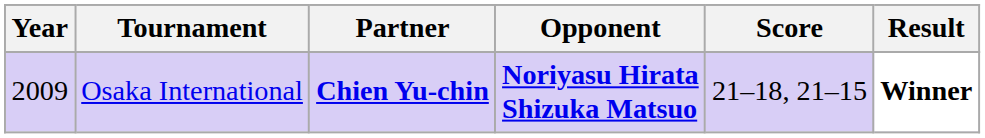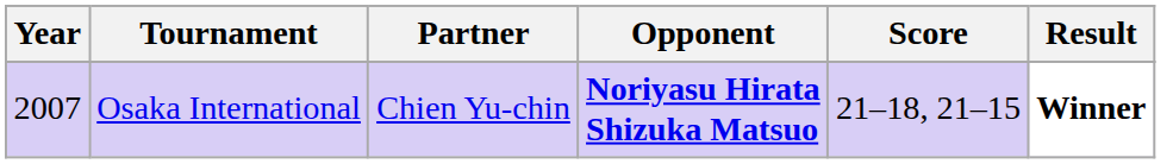 <table class="sortable wikitable" style="font-size: 90%;">
 <tr>
 <th>Year</th>
 <th>Tournament</th>
 <th>Partner</th>
 <th>Opponent</th>
 <th>Score</th>
 <th>Result</th>
 </tr>
 <tr>
 </tr>
 <tr style="background:#D8CEF6">
-<td align="center">2009</td>
+<td align="center">2007</td>
 <td align="left"><a href='#'>Osaka International</a></td>
-<td align="left"><strong> <a href='#'>Chien Yu-chin</a></strong></td>
+<td align="left"> <a href='#'>Chien Yu-chin</a></td>
 <td align="left"><strong> <a href='#'>Noriyasu Hirata</a><br> <a href='#'>Shizuka Matsuo</a></strong></td>
 <td align="left">21–18, 21–15</td>
 <td style="text-align:left; background:white"> <strong>Winner</strong></td>
 </tr>
 </table>
